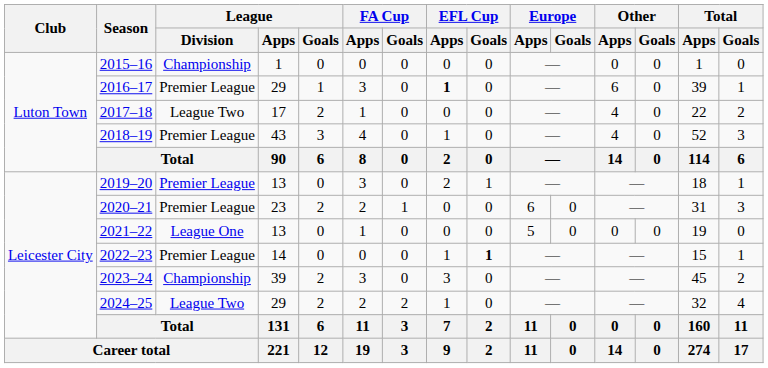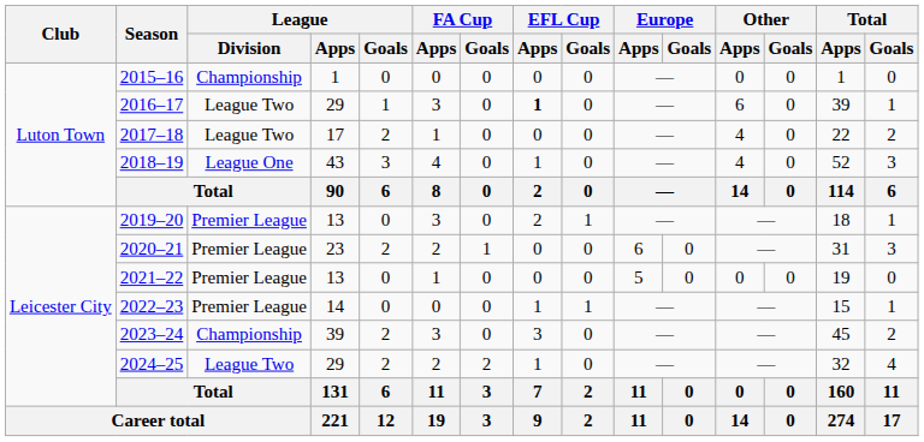 <table class=wikitable style=text-align:center>
 <tr>
 <th rowspan=2>Club</th>
 <th rowspan=2>Season</th>
 <th colspan=3>League</th>
 <th colspan=2><a href='#'>FA Cup</a></th>
 <th colspan=2><a href='#'>EFL Cup</a></th>
 <th colspan=2><a href='#'>Europe</a></th>
 <th colspan=2>Other</th>
 <th colspan=2>Total</th>
 </tr>
 <tr>
 <th>Division</th>
 <th>Apps</th>
 <th>Goals</th>
 <th>Apps</th>
 <th>Goals</th>
 <th>Apps</th>
 <th>Goals</th>
 <th>Apps</th>
 <th>Goals</th>
 <th>Apps</th>
 <th>Goals</th>
 <th>Apps</th>
 <th>Goals</th>
 </tr>
 <tr>
 <td rowspan=5><a href='#'>Luton Town</a></td>
 <td><a href='#'>2015–16</a></td>
 <td><a href='#'>Championship</a></td>
 <td>1</td>
 <td>0</td>
 <td>0</td>
 <td>0</td>
 <td>0</td>
 <td>0</td>
 <td colspan=2>—</td>
 <td>0</td>
 <td>0</td>
 <td>1</td>
 <td>0</td>
 </tr>
 <tr>
 <td><a href='#'>2016–17</a></td>
-<td>Premier League</td>
+<td>League Two</td>
 <td>29</td>
 <td>1</td>
 <td>3</td>
 <td>0</td>
 <td><strong>1</strong></td>
 <td>0</td>
 <td colspan=2>—</td>
 <td>6</td>
 <td>0</td>
 <td>39</td>
 <td>1</td>
 </tr>
 <tr>
 <td><a href='#'>2017–18</a></td>
 <td>League Two</td>
 <td>17</td>
 <td>2</td>
 <td>1</td>
 <td>0</td>
 <td>0</td>
 <td>0</td>
 <td colspan=2>—</td>
 <td>4</td>
 <td>0</td>
 <td>22</td>
 <td>2</td>
 </tr>
 <tr>
 <td><a href='#'>2018–19</a></td>
-<td>Premier League</td>
+<td><a href='#'>League One</a></td>
 <td>43</td>
 <td>3</td>
 <td>4</td>
 <td>0</td>
 <td>1</td>
 <td>0</td>
 <td colspan=2>—</td>
 <td>4</td>
 <td>0</td>
 <td>52</td>
 <td>3</td>
 </tr>
 <tr>
 <th colspan=2>Total</th>
 <th>90</th>
 <th>6</th>
 <th>8</th>
 <th>0</th>
 <th>2</th>
 <th>0</th>
 <th colspan=2>—</th>
 <th>14</th>
 <th>0</th>
 <th>114</th>
 <th>6</th>
 </tr>
 <tr>
 <td rowspan=7><a href='#'>Leicester City</a></td>
 <td><a href='#'>2019–20</a></td>
 <td><a href='#'>Premier League</a></td>
 <td>13</td>
 <td>0</td>
 <td>3</td>
 <td>0</td>
 <td>2</td>
 <td>1</td>
 <td colspan=2>—</td>
 <td colspan=2>—</td>
 <td>18</td>
 <td>1</td>
 </tr>
 <tr>
 <td><a href='#'>2020–21</a></td>
 <td>Premier League</td>
 <td>23</td>
 <td>2</td>
 <td>2</td>
 <td>1</td>
 <td>0</td>
 <td>0</td>
 <td>6</td>
 <td>0</td>
 <td colspan=2>—</td>
 <td>31</td>
 <td>3</td>
 </tr>
 <tr>
 <td><a href='#'>2021–22</a></td>
-<td><a href='#'>League One</a></td>
+<td>Premier League</td>
 <td>13</td>
 <td>0</td>
 <td>1</td>
 <td>0</td>
 <td>0</td>
 <td>0</td>
 <td>5</td>
 <td>0</td>
 <td>0</td>
 <td>0</td>
 <td>19</td>
 <td>0</td>
 </tr>
 <tr>
 <td><a href='#'>2022–23</a></td>
 <td>Premier League</td>
 <td>14</td>
 <td>0</td>
 <td>0</td>
 <td>0</td>
 <td>1</td>
-<td><strong>1</strong></td>
+<td>1</td>
 <td colspan=2>—</td>
 <td colspan=2>—</td>
 <td>15</td>
 <td>1</td>
 </tr>
 <tr>
 <td><a href='#'>2023–24</a></td>
 <td><a href='#'>Championship</a></td>
 <td>39</td>
 <td>2</td>
 <td>3</td>
 <td>0</td>
 <td>3</td>
 <td>0</td>
 <td colspan=2>—</td>
 <td colspan=2>—</td>
 <td>45</td>
 <td>2</td>
 </tr>
 <tr>
 <td><a href='#'>2024–25</a></td>
 <td><a href='#'>League Two</a></td>
 <td>29</td>
 <td>2</td>
 <td>2</td>
 <td>2</td>
 <td>1</td>
 <td>0</td>
 <td colspan=2>—</td>
 <td colspan=2>—</td>
 <td>32</td>
 <td>4</td>
 </tr>
 <tr>
 <th colspan=2>Total</th>
 <th>131</th>
 <th>6</th>
 <th>11</th>
 <th>3</th>
 <th>7</th>
 <th>2</th>
 <th>11</th>
 <th>0</th>
 <th>0</th>
 <th>0</th>
 <th>160</th>
 <th>11</th>
 </tr>
 <tr>
 <th colspan=3>Career total</th>
 <th>221</th>
 <th>12</th>
 <th>19</th>
 <th>3</th>
 <th>9</th>
 <th>2</th>
 <th>11</th>
 <th>0</th>
 <th>14</th>
 <th>0</th>
 <th>274</th>
 <th>17</th>
 </tr>
 </table>
